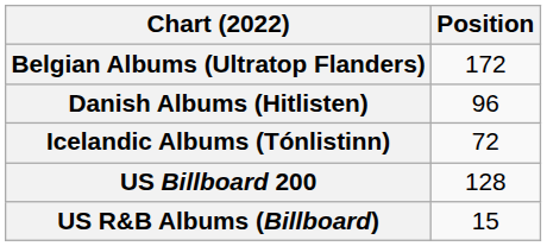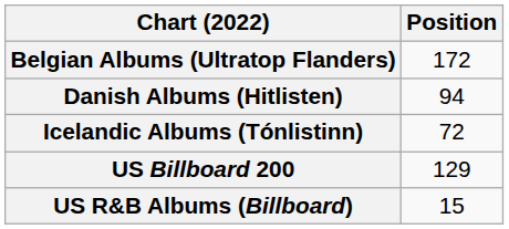 <table class="wikitable sortable plainrowheaders" style="text-align:center;">
 <tr>
 <th scope="col">Chart (2022)</th>
 <th scope="col">Position</th>
 </tr>
 <tr>
 <th scope="row">Belgian Albums (Ultratop Flanders)</th>
 <td>172</td>
 </tr>
 <tr>
 <th scope="row">Danish Albums (Hitlisten)</th>
-<td>96</td>
+<td>94</td>
 </tr>
 <tr>
 <th scope="row">Icelandic Albums (Tónlistinn)</th>
 <td>72</td>
 </tr>
 <tr>
 <th scope="row">US <em>Billboard</em> 200</th>
-<td>128</td>
+<td>129</td>
 </tr>
 <tr>
 <th scope="row">US R&B Albums (<em>Billboard</em>)</th>
 <td>15</td>
 </tr>
 </table>
